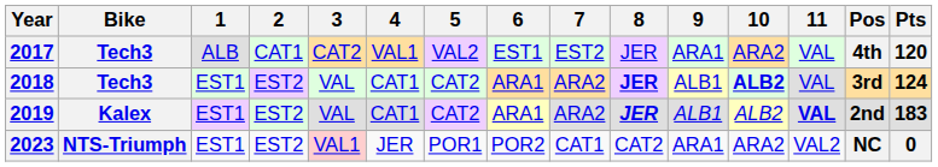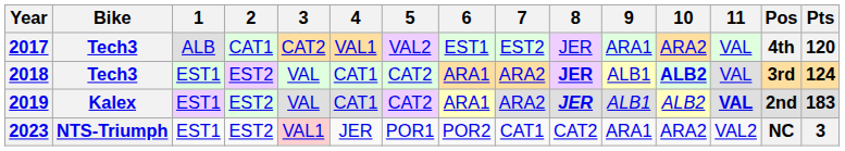 <table class="wikitable" style="text-align:center">
 <tr>
 <th>Year</th>
 <th>Bike</th>
 <th>1</th>
 <th>2</th>
 <th>3</th>
 <th>4</th>
 <th>5</th>
 <th>6</th>
 <th>7</th>
 <th>8</th>
 <th>9</th>
 <th>10</th>
 <th>11</th>
 <th>Pos</th>
 <th>Pts</th>
 </tr>
 <tr>
 <th><a href='#'>2017</a></th>
 <th><a href='#'>Tech3</a></th>
 <td style="background:#dfdfdf;"><a href='#'>ALB</a><br></td>
 <td style="background:#dfffdf;"><a href='#'>CAT1</a><br></td>
 <td style="background:#ffdf9f;"><a href='#'>CAT2</a><br></td>
 <td style="background:#ffdf9f;"><a href='#'>VAL1</a><br></td>
 <td style="background:#efcfff;"><a href='#'>VAL2</a><br></td>
 <td style="background:#dfffdf;"><a href='#'>EST1</a><br></td>
 <td style="background:#dfffdf;"><a href='#'>EST2</a><br></td>
 <td style="background:#efcfff;"><a href='#'>JER</a><br></td>
 <td style="background:#dfffdf;"><a href='#'>ARA1</a><br></td>
 <td style="background:#ffdf9f;"><a href='#'>ARA2</a><br></td>
 <td style="background:#dfffdf;"><a href='#'>VAL</a><br></td>
 <th>4th</th>
 <th>120</th>
 </tr>
 <tr>
 <th><a href='#'>2018</a></th>
 <th><a href='#'>Tech3</a></th>
 <td style="background:#dfffdf;"><a href='#'>EST1</a><br></td>
 <td style="background:#efcfff;"><a href='#'>EST2</a><br></td>
 <td style="background:#dfffdf;"><a href='#'>VAL</a><br></td>
 <td style="background:#dfffdf;"><a href='#'>CAT1</a><br></td>
 <td style="background:#dfffdf;"><a href='#'>CAT2</a><br></td>
 <td style="background:#ffdf9f;"><a href='#'>ARA1</a><br></td>
 <td style="background:#ffdf9f;"><a href='#'>ARA2</a><br></td>
 <td style="background:#efcfff;"><strong><a href='#'>JER</a></strong><br></td>
 <td style="background:#ffffbf;"><a href='#'>ALB1</a><br></td>
 <td style="background:#dfffdf;"><strong><a href='#'>ALB2</a><br></strong></td>
 <td style="background:#dfdfdf;"><a href='#'>VAL</a><br></td>
 <th style="background:#ffdf9f;">3rd</th>
 <th style="background:#ffdf9f;">124</th>
 </tr>
 <tr>
 <th><a href='#'>2019</a></th>
 <th><a href='#'>Kalex</a></th>
 <td style="background:#efcfff;"><a href='#'>EST1</a><br></td>
 <td style="background:#dfffdf;"><a href='#'>EST2</a><br></td>
 <td style="background:#dfdfdf;"><a href='#'>VAL</a><br></td>
 <td style="background:#dfdfdf;"><a href='#'>CAT1</a><br></td>
 <td style="background:#efcfff;"><a href='#'>CAT2</a><br></td>
 <td style="background:#ffffbf;"><a href='#'>ARA1</a><br></td>
 <td style="background:#dfdfdf;"><a href='#'>ARA2</a><br></td>
 <td style="background:#dfdfdf;"><strong><em><a href='#'>JER</a></em></strong><br></td>
 <td style="background:#dfdfdf;"><em><a href='#'>ALB1</a></em><br></td>
 <td style="background:#ffffbf;"><em><a href='#'>ALB2</a></em><br></td>
 <td style="background:#dfdfdf;"><strong><a href='#'>VAL</a></strong><br></td>
 <th style="background:#dfdfdf;">2nd</th>
 <th style="background:#dfdfdf;">183</th>
 </tr>
 <tr>
 <th><a href='#'>2023</a></th>
 <th><a href='#'>NTS-Triumph</a></th>
 <td style="background:#;"><a href='#'>EST1</a><br></td>
 <td style="background:#;"><a href='#'>EST2</a><br></td>
 <td style="background:#ffcfcf;"><a href='#'>VAL1</a><br></td>
 <td style="background:#;"><a href='#'>JER</a><br></td>
 <td style="background:#;"><a href='#'>POR1</a><br></td>
 <td style="background:#;"><a href='#'>POR2</a><br></td>
 <td style="background:#;"><a href='#'>CAT1</a><br></td>
 <td style="background:#;"><a href='#'>CAT2</a><br></td>
 <td style="background:#;"><a href='#'>ARA1</a><br></td>
 <td style="background:#;"><a href='#'>ARA2</a><br></td>
 <td style="background:#;"><a href='#'>VAL2</a><br></td>
 <th style="background:#;">NC</th>
-<th style="background:#;">0</th>
+<th style="background:#;">3</th>
 </tr>
 </table>
